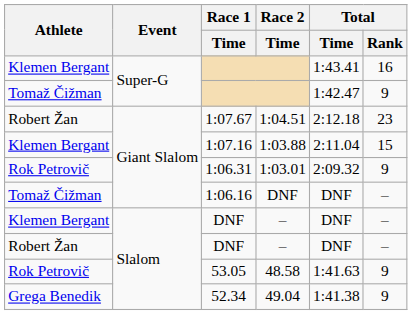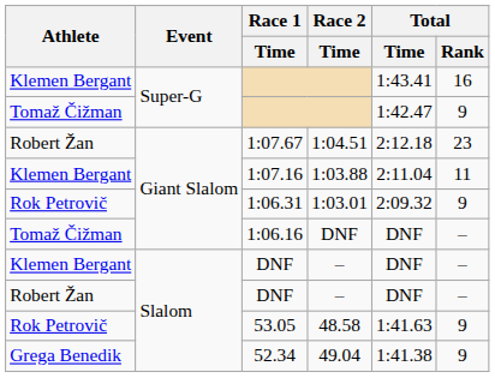 <table class="wikitable" style="font-size:90%">
 <tr>
 <th rowspan="2">Athlete</th>
 <th rowspan="2">Event</th>
 <th>Race 1</th>
 <th>Race 2</th>
 <th colspan="2">Total</th>
 </tr>
 <tr>
 <th>Time</th>
 <th>Time</th>
 <th>Time</th>
 <th>Rank</th>
 </tr>
 <tr>
 <td><a href='#'>Klemen Bergant</a></td>
 <td rowspan="2">Super-G</td>
 <td colspan="2" bgcolor="wheat"></td>
 <td align="center">1:43.41</td>
 <td align="center">16</td>
 </tr>
 <tr>
 <td><a href='#'>Tomaž Čižman</a></td>
 <td colspan="2" bgcolor="wheat"></td>
 <td align="center">1:42.47</td>
 <td align="center">9</td>
 </tr>
 <tr>
 <td>Robert Žan</td>
 <td rowspan="4">Giant Slalom</td>
 <td align="center">1:07.67</td>
 <td align="center">1:04.51</td>
 <td align="center">2:12.18</td>
 <td align="center">23</td>
 </tr>
 <tr>
 <td><a href='#'>Klemen Bergant</a></td>
 <td align="center">1:07.16</td>
 <td align="center">1:03.88</td>
 <td align="center">2:11.04</td>
-<td align="center">15</td>
+<td align="center">11</td>
 </tr>
 <tr>
 <td><a href='#'>Rok Petrovič</a></td>
 <td align="center">1:06.31</td>
 <td align="center">1:03.01</td>
 <td align="center">2:09.32</td>
 <td align="center">9</td>
 </tr>
 <tr>
 <td><a href='#'>Tomaž Čižman</a></td>
 <td align="center">1:06.16</td>
 <td align="center">DNF</td>
 <td align="center">DNF</td>
 <td align="center">–</td>
 </tr>
 <tr>
 <td><a href='#'>Klemen Bergant</a></td>
 <td rowspan="4">Slalom</td>
 <td align="center">DNF</td>
 <td align="center">–</td>
 <td align="center">DNF</td>
 <td align="center">–</td>
 </tr>
 <tr>
 <td>Robert Žan</td>
 <td align="center">DNF</td>
 <td align="center">–</td>
 <td align="center">DNF</td>
 <td align="center">–</td>
 </tr>
 <tr>
 <td><a href='#'>Rok Petrovič</a></td>
 <td align="center">53.05</td>
 <td align="center">48.58</td>
 <td align="center">1:41.63</td>
 <td align="center">9</td>
 </tr>
 <tr>
 <td><a href='#'>Grega Benedik</a></td>
 <td align="center">52.34</td>
 <td align="center">49.04</td>
 <td align="center">1:41.38</td>
 <td align="center">9</td>
 </tr>
 </table>
